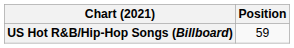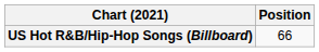 <table class="wikitable plainrowheaders" style="text-align:center">
 <tr>
 <th scope="col">Chart (2021)</th>
 <th scope="col">Position</th>
 </tr>
 <tr>
 <th scope="row">US Hot R&B/Hip-Hop Songs (<em>Billboard</em>)</th>
-<td>59</td>
+<td>66</td>
 </tr>
 </table>
